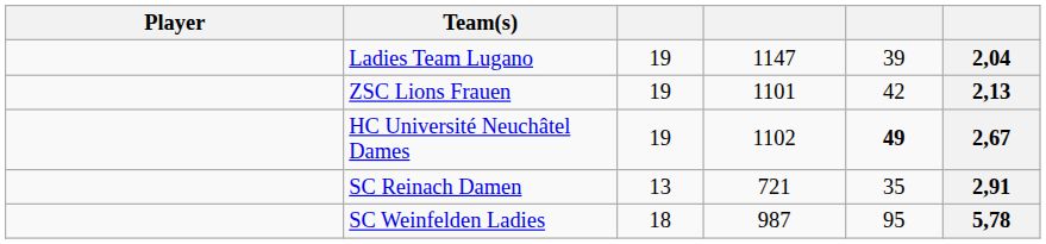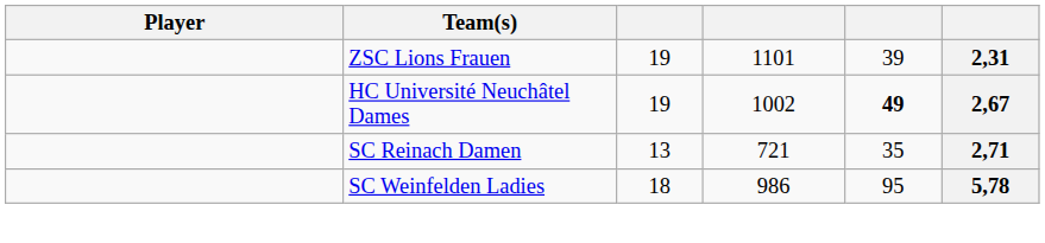 <table class="wikitable sortable" style="text-align: center">
 <tr>
 <th style="width: 15em;">Player</th>
 <th style="width: 12em;">Team(s)</th>
 <th style="width: 3.5em;"></th>
 <th style="width: 6em;"></th>
 <th style="width: 4em;"></th>
 <th style="width: 4em;"></th>
 </tr>
 <tr>
 <td style="text-align:left;"> </td>
-<td style="text-align:left;"><a href='#'>Ladies Team Lugano</a></td>
-<td>19</td>
-<td>1147</td>
-<td>39</td>
-<th>2,04</th>
-</tr>
-<tr>
-<td style="text-align:left;"> </td>
 <td style="text-align:left;"><a href='#'>ZSC Lions Frauen</a></td>
 <td>19</td>
 <td>1101</td>
-<td>42</td>
-<th>2,13</th>
+<td>39</td>
+<th>2,31</th>
 </tr>
 <tr>
 <td style="text-align:left;"> </td>
 <td style="text-align:left;"><a href='#'>HC Université Neuchâtel Dames</a></td>
 <td>19</td>
-<td>1102</td>
+<td>1002</td>
 <td><strong>49</strong></td>
 <th>2,67</th>
 </tr>
 <tr>
 <td style="text-align:left;"> </td>
 <td style="text-align:left;"><a href='#'>SC Reinach Damen</a></td>
 <td>13</td>
 <td>721</td>
 <td>35</td>
-<th>2,91</th>
+<th>2,71</th>
 </tr>
 <tr>
 <td style="text-align:left;"> </td>
 <td style="text-align:left;"><a href='#'>SC Weinfelden Ladies</a></td>
 <td>18</td>
-<td>987</td>
+<td>986</td>
 <td>95</td>
 <th>5,78</th>
 </tr>
 </table>
